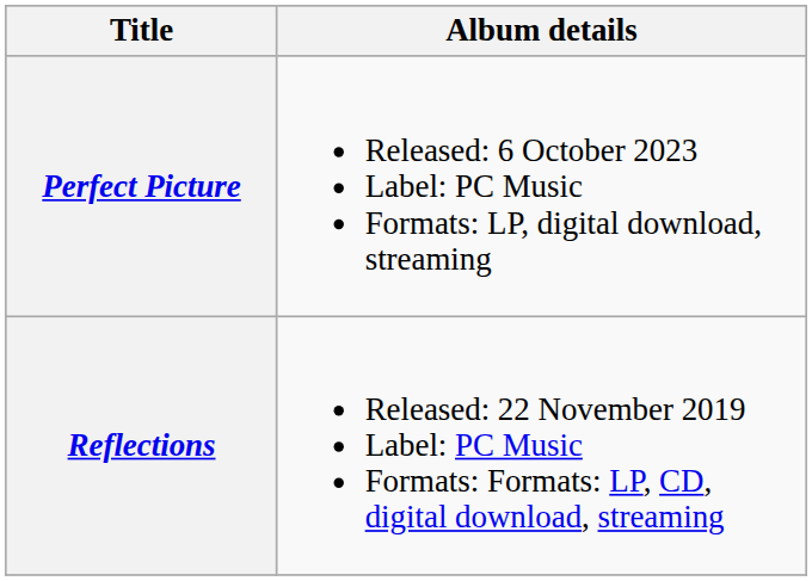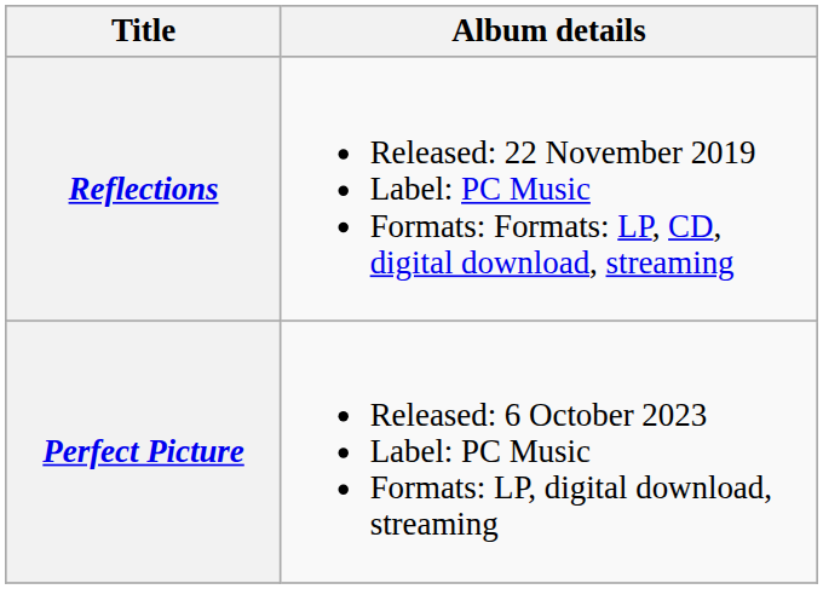 <table class="wikitable plainrowheaders" style="text-align:left">
 <tr>
 <th scope="col" style="width:8em;">Title</th>
 <th scope="col" style="width:16em;">Album details</th>
 </tr>
 <tr>
+<th scope="row"><em><a href='#'>Reflections</a></em></th>
+<td><br><ul><li>Released: 22 November 2019</li><li>Label: <a href='#'>PC Music</a></li><li>Formats: Formats: <a href='#'>LP</a>, <a href='#'>CD</a>, <a href='#'>digital download</a>, <a href='#'>streaming</a></li></ul></td>
+</tr>
+<tr>
 <th scope="row"><em><a href='#'>Perfect Picture</a></em></th>
 <td><br><ul><li>Released: 6 October 2023</li><li>Label: PC Music</li><li>Formats: LP, digital download, streaming</li></ul></td>
 </tr>
-<tr>
-<th scope="row"><em><a href='#'>Reflections</a></em></th>
-<td><br><ul><li>Released: 22 November 2019</li><li>Label: <a href='#'>PC Music</a></li><li>Formats: Formats: <a href='#'>LP</a>, <a href='#'>CD</a>, <a href='#'>digital download</a>, <a href='#'>streaming</a></li></ul></td>
-</tr>
 </table>
